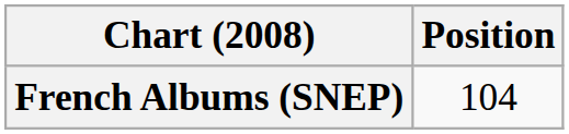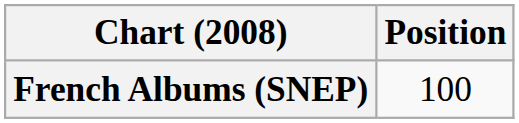 <table class="wikitable plainrowheaders" style="text-align:center">
 <tr>
 <th scope="col">Chart (2008)</th>
 <th scope="col">Position</th>
 </tr>
 <tr>
 <th scope="row">French Albums (SNEP)</th>
-<td>104</td>
+<td>100</td>
 </tr>
 </table>
